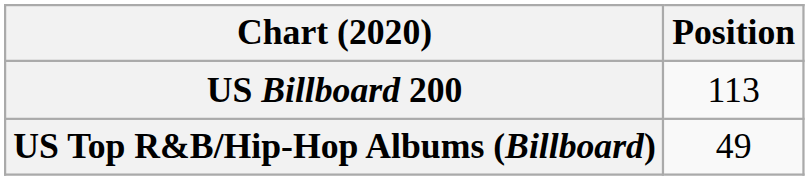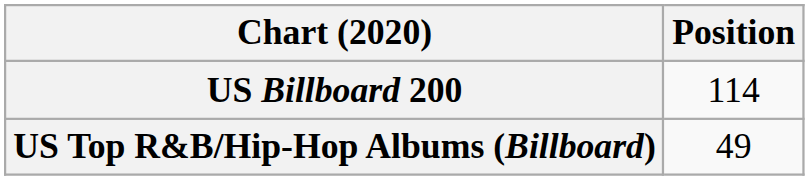 <table class="wikitable sortable plainrowheaders" style="text-align:center">
 <tr>
 <th scope="col">Chart (2020)</th>
 <th scope="col">Position</th>
 </tr>
 <tr>
 <th scope="row">US <em>Billboard</em> 200</th>
-<td>113</td>
+<td>114</td>
 </tr>
 <tr>
 <th scope="row">US Top R&B/Hip-Hop Albums (<em>Billboard</em>)</th>
 <td>49</td>
 </tr>
 </table>
